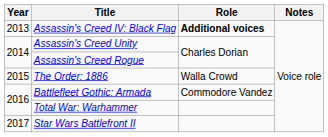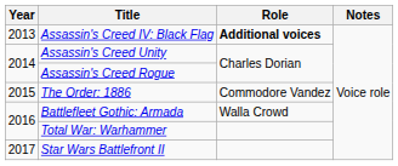 <table class="wikitable" style="font-size: 90%;">
 <tr>
 <th>Year</th>
 <th>Title</th>
 <th>Role</th>
 <th>Notes</th>
 </tr>
 <tr>
 <td>2013</td>
 <td><em><a href='#'>Assassin's Creed IV: Black Flag</a></em></td>
 <td><strong>Additional voices</strong></td>
 <td rowspan="7">Voice role</td>
 </tr>
 <tr>
 <td rowspan="2">2014</td>
 <td><em><a href='#'>Assassin's Creed Unity</a></em></td>
 <td rowspan="2">Charles Dorian</td>
 </tr>
 <tr>
 <td><em><a href='#'>Assassin's Creed Rogue</a></em></td>
 </tr>
 <tr>
 <td>2015</td>
 <td><em><a href='#'>The Order: 1886</a></em></td>
-<td>Walla Crowd</td>
+<td>Commodore Vandez</td>
 </tr>
 <tr>
 <td rowspan="2">2016</td>
 <td><em><a href='#'>Battlefleet Gothic: Armada</a></em></td>
-<td>Commodore Vandez</td>
+<td>Walla Crowd</td>
 </tr>
 <tr>
 <td><em><a href='#'>Total War: Warhammer</a></em></td>
 <td></td>
 </tr>
 <tr>
 <td>2017</td>
 <td><em><a href='#'>Star Wars Battlefront II</a></em></td>
 <td></td>
 </tr>
 </table>
